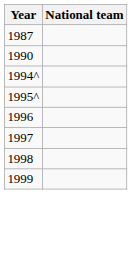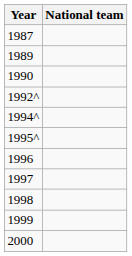 <table class="wikitable">
 <tr>
 <th>Year</th>
 <th>National team</th>
 </tr>
 <tr>
 <td>1987</td>
 <td></td>
 </tr>
 <tr>
+<td>1989</td>
+<td></td>
+</tr>
+<tr>
 <td>1990</td>
+<td></td>
+</tr>
+<tr>
+<td>1992^</td>
 <td></td>
 </tr>
 <tr>
 <td>1994^</td>
 <td></td>
 </tr>
 <tr>
 <td>1995^</td>
 <td></td>
 </tr>
 <tr>
 <td>1996</td>
 <td></td>
 </tr>
 <tr>
 <td>1997</td>
 <td></td>
 </tr>
 <tr>
 <td>1998</td>
 <td></td>
 </tr>
 <tr>
 <td>1999</td>
 <td></td>
 </tr>
+<tr>
+<td>2000</td>
+<td></td>
+</tr>
 </table>
